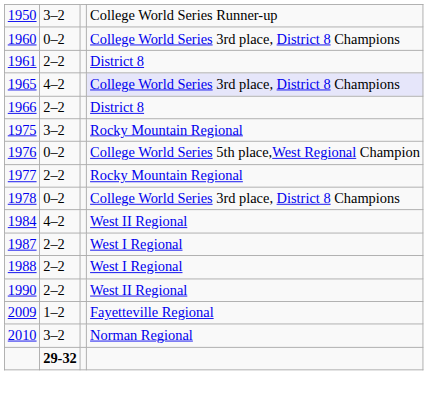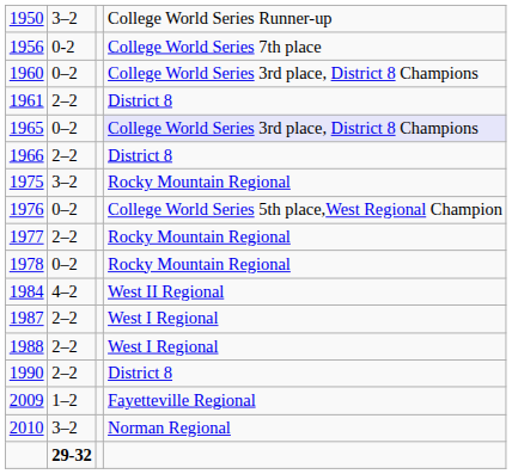 <table class="wikitable">
 <tr>
 <td><a href='#'>1950</a></td>
 <td>3–2</td>
 <td></td>
 <td>College World Series Runner-up</td>
+</tr>
+<tr>
+<td><a href='#'>1956</a></td>
+<td>0-2</td>
+<td></td>
+<td><a href='#'>College World Series</a> 7th place</td>
 </tr>
 <tr>
 <td><a href='#'>1960</a></td>
 <td>0–2</td>
 <td></td>
 <td><a href='#'>College World Series</a> 3rd place, <a href='#'>District 8</a> Champions</td>
 </tr>
 <tr>
 <td><a href='#'>1961</a></td>
 <td>2–2</td>
 <td></td>
 <td><a href='#'>District 8</a></td>
 </tr>
 <tr>
 <td><a href='#'>1965</a></td>
-<td>4–2</td>
+<td>0–2</td>
 <td></td>
 <td style="background: lavender;"><a href='#'>College World Series</a> 3rd place, <a href='#'>District 8</a> Champions</td>
 </tr>
 <tr>
 <td><a href='#'>1966</a></td>
 <td>2–2</td>
 <td></td>
 <td><a href='#'>District 8</a></td>
 </tr>
 <tr>
 <td><a href='#'>1975</a></td>
 <td>3–2</td>
 <td></td>
 <td><a href='#'>Rocky Mountain Regional</a></td>
 </tr>
 <tr>
 <td><a href='#'>1976</a></td>
 <td>0–2</td>
 <td></td>
 <td><a href='#'>College World Series</a> 5th place,<a href='#'>West Regional</a> Champion</td>
 </tr>
 <tr>
 <td><a href='#'>1977</a></td>
 <td>2–2</td>
 <td></td>
 <td><a href='#'>Rocky Mountain Regional</a></td>
 </tr>
 <tr>
 <td><a href='#'>1978</a></td>
 <td>0–2</td>
 <td></td>
-<td><a href='#'>College World Series</a> 3rd place, <a href='#'>District 8</a> Champions</td>
+<td><a href='#'>Rocky Mountain Regional</a></td>
 </tr>
 <tr>
 <td><a href='#'>1984</a></td>
 <td>4–2</td>
 <td></td>
 <td><a href='#'>West II Regional</a></td>
 </tr>
 <tr>
 <td><a href='#'>1987</a></td>
 <td>2–2</td>
 <td></td>
 <td><a href='#'>West I Regional</a></td>
 </tr>
 <tr>
 <td><a href='#'>1988</a></td>
 <td>2–2</td>
 <td></td>
 <td><a href='#'>West I Regional</a></td>
 </tr>
 <tr>
 <td><a href='#'>1990</a></td>
 <td>2–2</td>
 <td></td>
-<td><a href='#'>West II Regional</a></td>
+<td><a href='#'>District 8</a></td>
 </tr>
 <tr>
 <td><a href='#'>2009</a></td>
 <td>1–2</td>
 <td></td>
 <td><a href='#'>Fayetteville Regional</a></td>
 </tr>
 <tr>
 <td><a href='#'>2010</a></td>
 <td>3–2</td>
 <td></td>
 <td><a href='#'>Norman Regional</a></td>
 </tr>
 <tr>
 <td></td>
 <td><strong>29-32</strong></td>
 <td><strong></strong></td>
 <td></td>
 </tr>
 </table>
